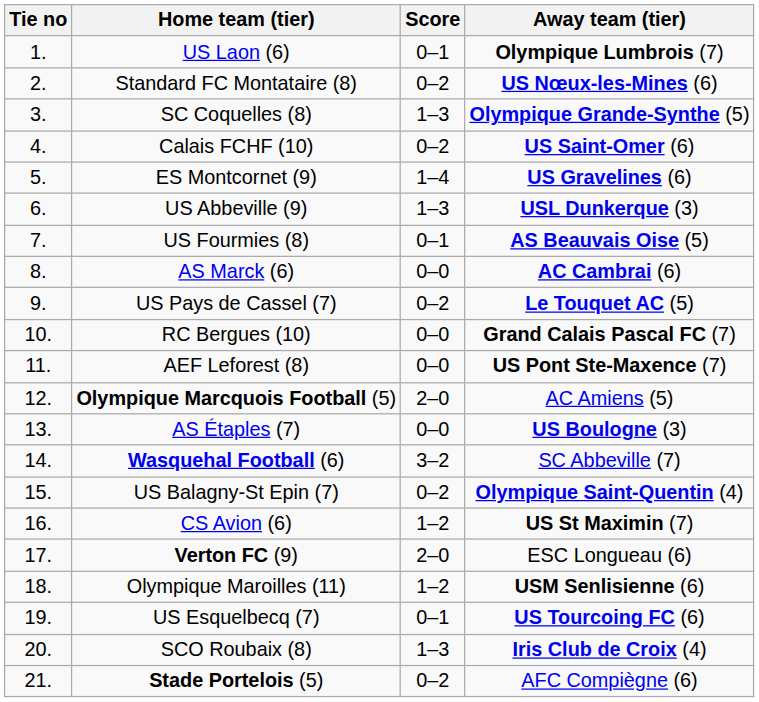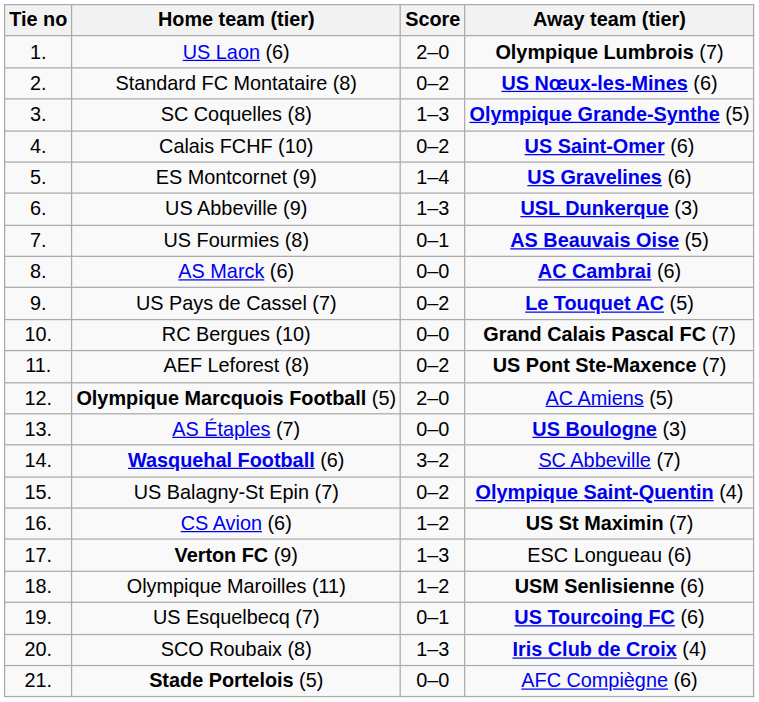 <table class="wikitable" style="text-align: center">
 <tr>
 <th>Tie no</th>
 <th>Home team (tier)</th>
 <th>Score</th>
 <th>Away team (tier)</th>
 </tr>
 <tr>
 <td>1.</td>
 <td><a href='#'>US Laon</a> (6)</td>
-<td>0–1</td>
+<td>2–0</td>
 <td><strong>Olympique Lumbrois</strong> (7)</td>
 </tr>
 <tr>
 <td>2.</td>
 <td>Standard FC Montataire (8)</td>
 <td>0–2</td>
 <td><strong><a href='#'>US Nœux-les-Mines</a></strong> (6)</td>
 </tr>
 <tr>
 <td>3.</td>
 <td>SC Coquelles (8)</td>
 <td>1–3</td>
 <td><strong><a href='#'>Olympique Grande-Synthe</a></strong> (5)</td>
 </tr>
 <tr>
 <td>4.</td>
 <td>Calais FCHF (10)</td>
 <td>0–2</td>
 <td><strong><a href='#'>US Saint-Omer</a></strong> (6)</td>
 </tr>
 <tr>
 <td>5.</td>
 <td>ES Montcornet (9)</td>
 <td>1–4</td>
 <td><strong><a href='#'>US Gravelines</a></strong> (6)</td>
 </tr>
 <tr>
 <td>6.</td>
 <td>US Abbeville (9)</td>
 <td>1–3 </td>
 <td><strong><a href='#'>USL Dunkerque</a></strong> (3)</td>
 </tr>
 <tr>
 <td>7.</td>
 <td>US Fourmies (8)</td>
 <td>0–1</td>
 <td><strong><a href='#'>AS Beauvais Oise</a></strong> (5)</td>
 </tr>
 <tr>
 <td>8.</td>
 <td><a href='#'>AS Marck</a> (6)</td>
 <td>0–0 </td>
 <td><strong><a href='#'>AC Cambrai</a></strong> (6)</td>
 </tr>
 <tr>
 <td>9.</td>
 <td>US Pays de Cassel (7)</td>
 <td>0–2</td>
 <td><strong><a href='#'>Le Touquet AC</a></strong> (5)</td>
 </tr>
 <tr>
 <td>10.</td>
 <td>RC Bergues (10)</td>
 <td>0–0 </td>
 <td><strong>Grand Calais Pascal FC</strong> (7)</td>
 </tr>
 <tr>
 <td>11.</td>
 <td>AEF Leforest (8)</td>
-<td>0–0 </td>
+<td>0–2</td>
 <td><strong>US Pont Ste-Maxence</strong> (7)</td>
 </tr>
 <tr>
 <td>12.</td>
 <td><strong>Olympique Marcquois Football</strong> (5)</td>
 <td>2–0</td>
 <td><a href='#'>AC Amiens</a> (5)</td>
 </tr>
 <tr>
 <td>13.</td>
 <td><a href='#'>AS Étaples</a> (7)</td>
 <td>0–0 </td>
 <td><strong><a href='#'>US Boulogne</a></strong> (3)</td>
 </tr>
 <tr>
 <td>14.</td>
 <td><strong><a href='#'>Wasquehal Football</a></strong> (6)</td>
 <td>3–2</td>
 <td><a href='#'>SC Abbeville</a> (7)</td>
 </tr>
 <tr>
 <td>15.</td>
 <td>US Balagny-St Epin (7)</td>
 <td>0–2</td>
 <td><strong><a href='#'>Olympique Saint-Quentin</a></strong> (4)</td>
 </tr>
 <tr>
 <td>16.</td>
 <td><a href='#'>CS Avion</a> (6)</td>
 <td>1–2 </td>
 <td><strong>US St Maximin</strong> (7)</td>
 </tr>
 <tr>
 <td>17.</td>
 <td><strong>Verton FC</strong> (9)</td>
-<td>2–0</td>
+<td>1–3</td>
 <td>ESC Longueau (6)</td>
 </tr>
 <tr>
 <td>18.</td>
 <td>Olympique Maroilles (11)</td>
 <td>1–2</td>
 <td><strong>USM Senlisienne</strong> (6)</td>
 </tr>
 <tr>
 <td>19.</td>
 <td>US Esquelbecq (7)</td>
 <td>0–1 </td>
 <td><strong><a href='#'>US Tourcoing FC</a></strong> (6)</td>
 </tr>
 <tr>
 <td>20.</td>
 <td>SCO Roubaix (8)</td>
 <td>1–3 </td>
 <td><strong><a href='#'>Iris Club de Croix</a></strong> (4)</td>
 </tr>
 <tr>
 <td>21.</td>
 <td><strong>Stade Portelois</strong> (5)</td>
-<td>0–2</td>
+<td>0–0 </td>
 <td><a href='#'>AFC Compiègne</a> (6)</td>
 </tr>
 </table>
